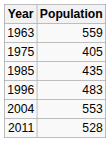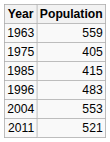 <table class="wikitable" style="line-height:1.1em;">
 <tr>
 <th>Year</th>
 <th>Population</th>
 </tr>
 <tr align="right">
 <td>1963</td>
 <td>559</td>
 </tr>
 <tr align="right">
 <td>1975</td>
 <td>405</td>
 </tr>
 <tr align="right">
 <td>1985</td>
-<td>435</td>
+<td>415</td>
 </tr>
 <tr align="right">
 <td>1996</td>
 <td>483</td>
 </tr>
 <tr align="right">
 <td>2004</td>
 <td>553</td>
 </tr>
 <tr align="right">
 <td>2011</td>
-<td>528</td>
+<td>521</td>
 </tr>
 </table>
